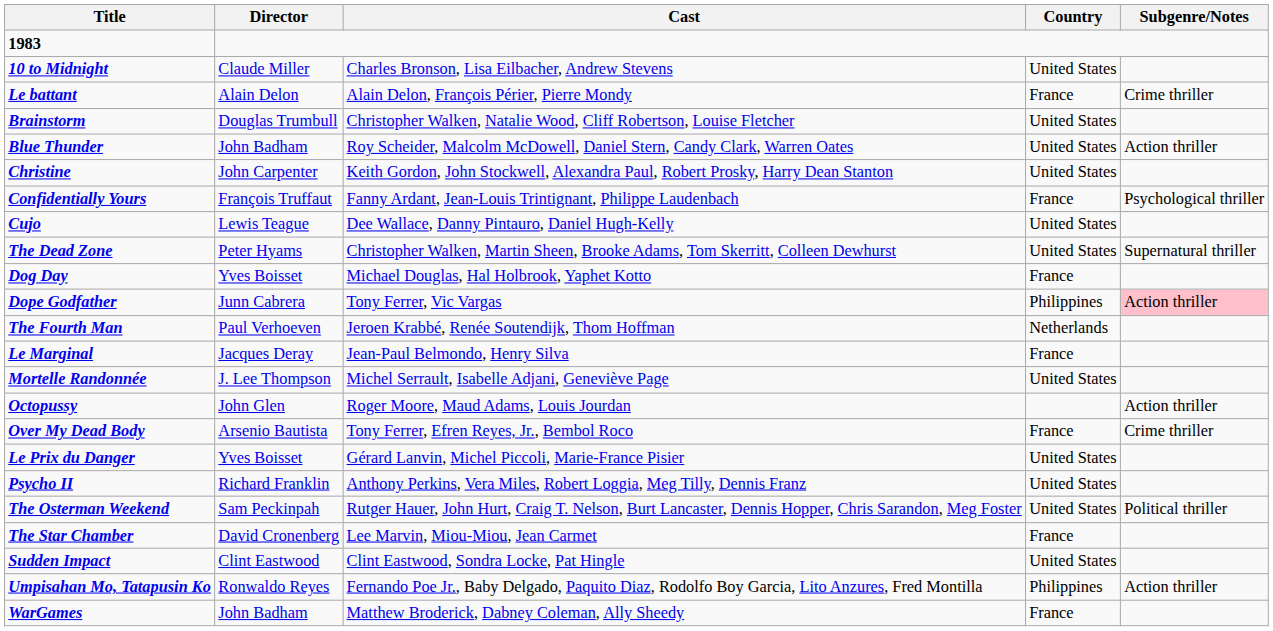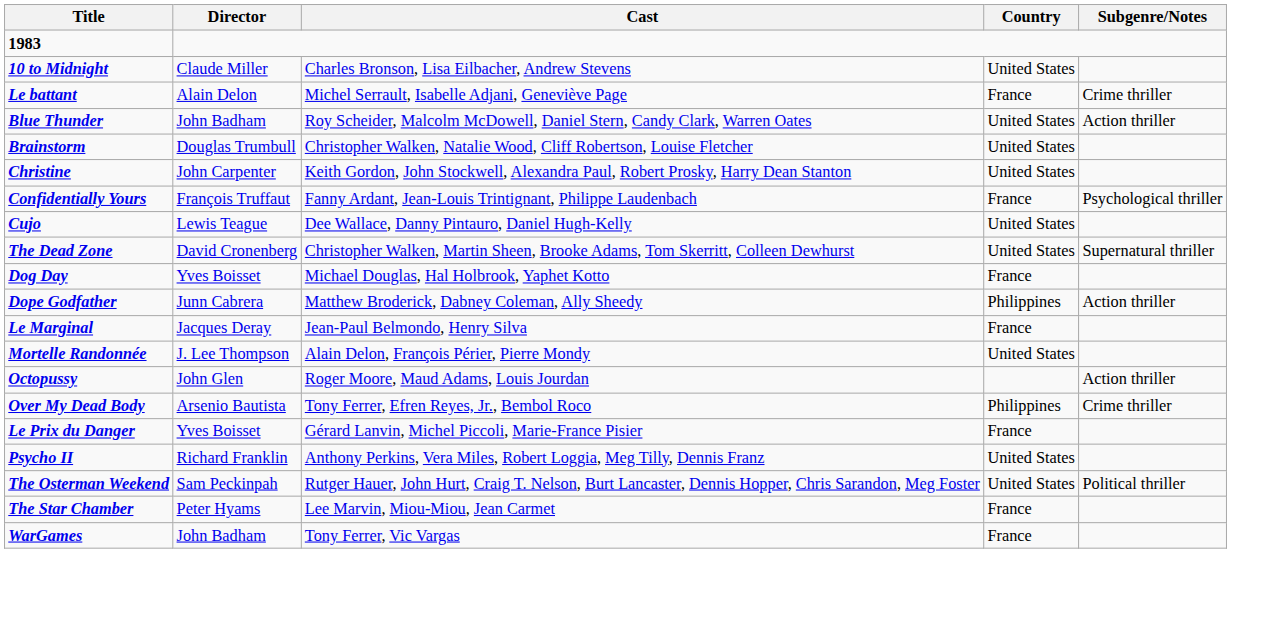 <table class="wikitable sortable">
 <tr>
 <th>Title</th>
 <th>Director</th>
 <th>Cast</th>
 <th>Country</th>
 <th>Subgenre/Notes</th>
 </tr>
 <tr>
 <td><strong>1983</strong></td>
 </tr>
 <tr>
 <td><strong><em><a href='#'>10 to Midnight</a></em></strong></td>
 <td><a href='#'>Claude Miller</a></td>
 <td><a href='#'>Charles Bronson</a>, <a href='#'>Lisa Eilbacher</a>, <a href='#'>Andrew Stevens</a></td>
 <td>United States</td>
 <td></td>
 </tr>
 <tr>
 <td><strong><em><a href='#'>Le battant</a></em></strong></td>
 <td><a href='#'>Alain Delon</a></td>
-<td><a href='#'>Alain Delon</a>, <a href='#'>François Périer</a>, <a href='#'>Pierre Mondy</a></td>
+<td><a href='#'>Michel Serrault</a>, <a href='#'>Isabelle Adjani</a>, <a href='#'>Geneviève Page</a></td>
 <td>France</td>
 <td>Crime thriller</td>
+</tr>
+<tr>
+<td><strong><em><a href='#'>Blue Thunder</a></em></strong></td>
+<td><a href='#'>John Badham</a></td>
+<td><a href='#'>Roy Scheider</a>, <a href='#'>Malcolm McDowell</a>, <a href='#'>Daniel Stern</a>, <a href='#'>Candy Clark</a>, <a href='#'>Warren Oates</a></td>
+<td>United States</td>
+<td>Action thriller</td>
 </tr>
 <tr>
 <td><strong><em><a href='#'>Brainstorm</a></em></strong></td>
 <td><a href='#'>Douglas Trumbull</a></td>
 <td><a href='#'>Christopher Walken</a>, <a href='#'>Natalie Wood</a>, <a href='#'>Cliff Robertson</a>, <a href='#'>Louise Fletcher</a></td>
 <td>United States</td>
 <td></td>
-</tr>
-<tr>
-<td><strong><em><a href='#'>Blue Thunder</a></em></strong></td>
-<td><a href='#'>John Badham</a></td>
-<td><a href='#'>Roy Scheider</a>, <a href='#'>Malcolm McDowell</a>, <a href='#'>Daniel Stern</a>, <a href='#'>Candy Clark</a>, <a href='#'>Warren Oates</a></td>
-<td>United States</td>
-<td>Action thriller</td>
 </tr>
 <tr>
 <td><strong><em><a href='#'>Christine</a></em></strong></td>
 <td><a href='#'>John Carpenter</a></td>
 <td><a href='#'>Keith Gordon</a>, <a href='#'>John Stockwell</a>, <a href='#'>Alexandra Paul</a>, <a href='#'>Robert Prosky</a>, <a href='#'>Harry Dean Stanton</a></td>
 <td>United States</td>
 <td></td>
 </tr>
 <tr>
 <td><strong><em><a href='#'>Confidentially Yours</a></em></strong></td>
 <td><a href='#'>François Truffaut</a></td>
 <td><a href='#'>Fanny Ardant</a>, <a href='#'>Jean-Louis Trintignant</a>, <a href='#'>Philippe Laudenbach</a></td>
 <td>France</td>
 <td>Psychological thriller</td>
 </tr>
 <tr>
 <td><strong><em><a href='#'>Cujo</a></em></strong></td>
 <td><a href='#'>Lewis Teague</a></td>
 <td><a href='#'>Dee Wallace</a>, <a href='#'>Danny Pintauro</a>, <a href='#'>Daniel Hugh-Kelly</a></td>
 <td>United States</td>
 <td></td>
 </tr>
 <tr>
 <td><strong><em><a href='#'>The Dead Zone</a></em></strong></td>
-<td><a href='#'>Peter Hyams</a></td>
+<td><a href='#'>David Cronenberg</a></td>
 <td><a href='#'>Christopher Walken</a>, <a href='#'>Martin Sheen</a>, <a href='#'>Brooke Adams</a>, <a href='#'>Tom Skerritt</a>, <a href='#'>Colleen Dewhurst</a></td>
 <td>United States</td>
 <td>Supernatural thriller</td>
 </tr>
 <tr>
 <td><strong><em><a href='#'>Dog Day</a></em></strong></td>
 <td><a href='#'>Yves Boisset</a></td>
 <td><a href='#'>Michael Douglas</a>, <a href='#'>Hal Holbrook</a>, <a href='#'>Yaphet Kotto</a></td>
 <td>France</td>
 <td></td>
 </tr>
 <tr>
 <td><strong><em><a href='#'>Dope Godfather</a></em></strong></td>
 <td><a href='#'>Junn Cabrera</a></td>
-<td><a href='#'>Tony Ferrer</a>, <a href='#'>Vic Vargas</a></td>
+<td><a href='#'>Matthew Broderick</a>, <a href='#'>Dabney Coleman</a>, <a href='#'>Ally Sheedy</a></td>
 <td>Philippines</td>
-<td style="background: pink;">Action thriller</td>
-</tr>
-<tr>
-<td><strong><em><a href='#'>The Fourth Man</a></em></strong></td>
-<td><a href='#'>Paul Verhoeven</a></td>
-<td><a href='#'>Jeroen Krabbé</a>, <a href='#'>Renée Soutendijk</a>, <a href='#'>Thom Hoffman</a></td>
-<td>Netherlands</td>
-<td></td>
+<td>Action thriller</td>
 </tr>
 <tr>
 <td><strong><em><a href='#'>Le Marginal</a></em></strong></td>
 <td><a href='#'>Jacques Deray</a></td>
 <td><a href='#'>Jean-Paul Belmondo</a>, <a href='#'>Henry Silva</a></td>
 <td>France</td>
 <td></td>
 </tr>
 <tr>
 <td><strong><em><a href='#'>Mortelle Randonnée</a></em></strong></td>
 <td><a href='#'>J. Lee Thompson</a></td>
-<td><a href='#'>Michel Serrault</a>, <a href='#'>Isabelle Adjani</a>, <a href='#'>Geneviève Page</a></td>
+<td><a href='#'>Alain Delon</a>, <a href='#'>François Périer</a>, <a href='#'>Pierre Mondy</a></td>
 <td>United States</td>
 <td></td>
 </tr>
 <tr>
 <td><strong><em><a href='#'>Octopussy</a></em></strong></td>
 <td><a href='#'>John Glen</a></td>
 <td><a href='#'>Roger Moore</a>, <a href='#'>Maud Adams</a>, <a href='#'>Louis Jourdan</a></td>
 <td></td>
 <td>Action thriller</td>
 </tr>
 <tr>
 <td><strong><em><a href='#'>Over My Dead Body</a></em></strong></td>
 <td><a href='#'>Arsenio Bautista</a></td>
 <td><a href='#'>Tony Ferrer</a>, <a href='#'>Efren Reyes, Jr.</a>, <a href='#'>Bembol Roco</a></td>
-<td>France</td>
+<td>Philippines</td>
 <td>Crime thriller</td>
 </tr>
 <tr>
 <td><strong><em><a href='#'>Le Prix du Danger</a></em></strong></td>
 <td><a href='#'>Yves Boisset</a></td>
 <td><a href='#'>Gérard Lanvin</a>, <a href='#'>Michel Piccoli</a>, <a href='#'>Marie-France Pisier</a></td>
-<td>United States</td>
+<td>France</td>
 <td></td>
 </tr>
 <tr>
 <td><strong><em><a href='#'>Psycho II</a></em></strong></td>
 <td><a href='#'>Richard Franklin</a></td>
 <td><a href='#'>Anthony Perkins</a>, <a href='#'>Vera Miles</a>, <a href='#'>Robert Loggia</a>, <a href='#'>Meg Tilly</a>, <a href='#'>Dennis Franz</a></td>
 <td>United States</td>
 <td></td>
 </tr>
 <tr>
 <td><strong><em><a href='#'>The Osterman Weekend</a></em></strong></td>
 <td><a href='#'>Sam Peckinpah</a></td>
 <td><a href='#'>Rutger Hauer</a>, <a href='#'>John Hurt</a>, <a href='#'>Craig T. Nelson</a>, <a href='#'>Burt Lancaster</a>, <a href='#'>Dennis Hopper</a>, <a href='#'>Chris Sarandon</a>, <a href='#'>Meg Foster</a></td>
 <td>United States</td>
 <td>Political thriller</td>
 </tr>
 <tr>
 <td><strong><em><a href='#'>The Star Chamber</a></em></strong></td>
-<td><a href='#'>David Cronenberg</a></td>
+<td><a href='#'>Peter Hyams</a></td>
 <td><a href='#'>Lee Marvin</a>, <a href='#'>Miou-Miou</a>, <a href='#'>Jean Carmet</a></td>
 <td>France</td>
 <td></td>
 </tr>
 <tr>
-<td><strong><em><a href='#'>Sudden Impact</a></em></strong></td>
-<td><a href='#'>Clint Eastwood</a></td>
-<td><a href='#'>Clint Eastwood</a>, <a href='#'>Sondra Locke</a>, <a href='#'>Pat Hingle</a></td>
-<td>United States</td>
-<td></td>
-</tr>
-<tr>
-<td><strong><em><a href='#'>Umpisahan Mo, Tatapusin Ko</a></em></strong></td>
-<td><a href='#'>Ronwaldo Reyes</a></td>
-<td><a href='#'>Fernando Poe Jr.</a>, Baby Delgado, <a href='#'>Paquito Diaz</a>, Rodolfo Boy Garcia, <a href='#'>Lito Anzures</a>, Fred Montilla</td>
-<td>Philippines</td>
-<td>Action thriller</td>
-</tr>
-<tr>
 <td><strong><em><a href='#'>WarGames</a></em></strong></td>
 <td><a href='#'>John Badham</a></td>
-<td><a href='#'>Matthew Broderick</a>, <a href='#'>Dabney Coleman</a>, <a href='#'>Ally Sheedy</a></td>
+<td><a href='#'>Tony Ferrer</a>, <a href='#'>Vic Vargas</a></td>
 <td>France</td>
 <td></td>
 </tr>
 </table>
